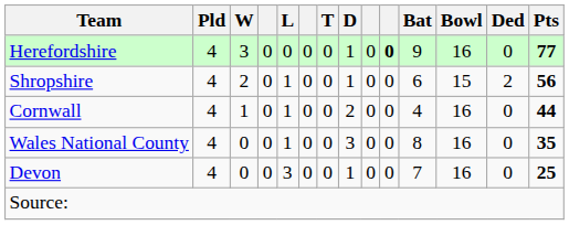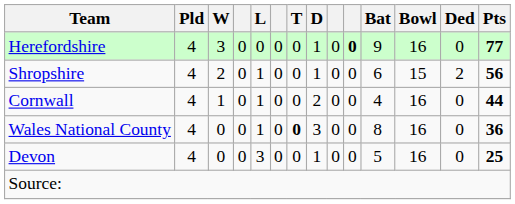 <table class="wikitable" style="text-align:center">
 <tr>
 <th>Team</th>
 <th>Pld</th>
 <th>W</th>
 <th></th>
 <th>L</th>
 <th></th>
 <th>T</th>
 <th>D</th>
 <th></th>
 <th></th>
 <th>Bat</th>
 <th>Bowl</th>
 <th>Ded</th>
 <th>Pts</th>
 </tr>
 <tr style="background: #cfc">
 <td align=left><a href='#'>Herefordshire</a></td>
 <td>4</td>
 <td>3</td>
 <td>0</td>
 <td>0</td>
 <td>0</td>
 <td>0</td>
 <td>1</td>
 <td>0</td>
 <td><strong>0</strong></td>
 <td>9</td>
 <td>16</td>
 <td>0</td>
 <td><strong>77</strong></td>
 </tr>
 <tr>
 <td align=left><a href='#'>Shropshire</a></td>
 <td>4</td>
 <td>2</td>
 <td>0</td>
 <td>1</td>
 <td>0</td>
 <td>0</td>
 <td>1</td>
 <td>0</td>
 <td>0</td>
 <td>6</td>
 <td>15</td>
 <td>2</td>
 <td><strong>56</strong></td>
 </tr>
 <tr>
 <td align=left><a href='#'>Cornwall</a></td>
 <td>4</td>
 <td>1</td>
 <td>0</td>
 <td>1</td>
 <td>0</td>
 <td>0</td>
 <td>2</td>
 <td>0</td>
 <td>0</td>
 <td>4</td>
 <td>16</td>
 <td>0</td>
 <td><strong>44</strong></td>
 </tr>
 <tr>
 <td align=left><a href='#'>Wales National County</a></td>
 <td>4</td>
 <td>0</td>
 <td>0</td>
 <td>1</td>
 <td>0</td>
-<td>0</td>
+<td><strong>0</strong></td>
 <td>3</td>
 <td>0</td>
 <td>0</td>
 <td>8</td>
 <td>16</td>
 <td>0</td>
-<td><strong>35</strong></td>
+<td><strong>36</strong></td>
 </tr>
 <tr>
 <td align=left><a href='#'>Devon</a></td>
 <td>4</td>
 <td>0</td>
 <td>0</td>
 <td>3</td>
 <td>0</td>
 <td>0</td>
 <td>1</td>
 <td>0</td>
 <td>0</td>
-<td>7</td>
+<td>5</td>
 <td>16</td>
 <td>0</td>
 <td><strong>25</strong></td>
 </tr>
 <tr>
 <td colspan=15 align="left">Source:</td>
 </tr>
 <tr>
 </tr>
 </table>
